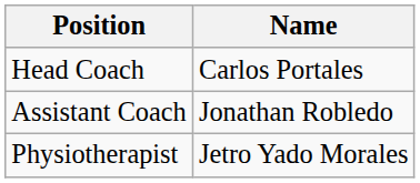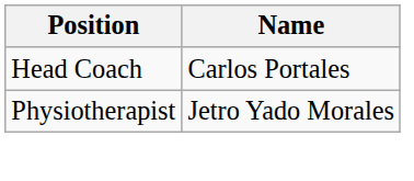 <table class="wikitable">
 <tr>
 <th>Position</th>
 <th>Name</th>
 </tr>
 <tr>
 <td>Head Coach</td>
 <td>Carlos Portales</td>
 </tr>
 <tr>
-<td>Assistant Coach</td>
-<td>Jonathan Robledo</td>
-</tr>
-<tr>
 <td>Physiotherapist</td>
 <td>Jetro Yado Morales</td>
 </tr>
 </table>
